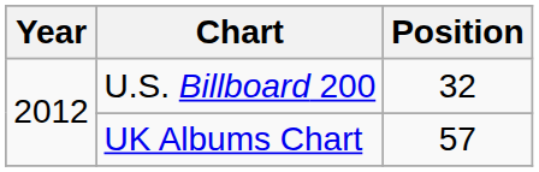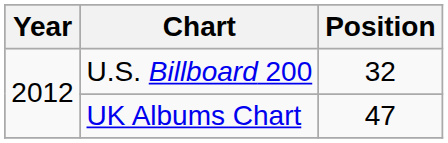 <table class="wikitable">
 <tr>
 <th>Year</th>
 <th>Chart</th>
 <th>Position</th>
 </tr>
 <tr>
 <td rowspan="2">2012</td>
 <td>U.S. <a href='#'><em>Billboard</em> 200</a></td>
 <td align="center">32</td>
 </tr>
 <tr>
 <td><a href='#'>UK Albums Chart</a></td>
-<td align="center">57</td>
+<td align="center">47</td>
 </tr>
 </table>
